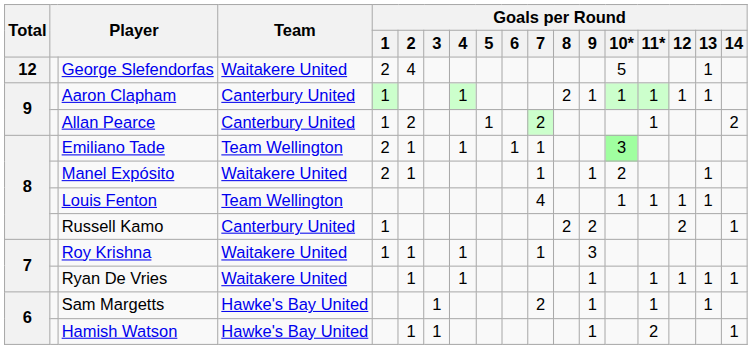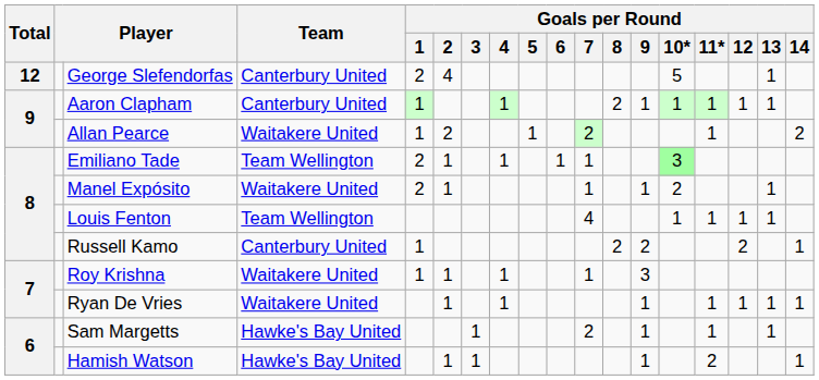 <table class="wikitable" style="text-align:center">
 <tr>
 <th rowspan=2>Total</th>
 <th rowspan=2 colspan=2>Player</th>
 <th rowspan=2>Team</th>
 <th colspan=27>Goals per Round</th>
 </tr>
 <tr>
 <th> 1 </th>
 <th> 2 </th>
 <th> 3 </th>
 <th> 4 </th>
 <th> 5 </th>
 <th> 6 </th>
 <th> 7 </th>
 <th> 8 </th>
 <th> 9 </th>
 <th>10*</th>
 <th>11*</th>
 <th>12</th>
 <th>13</th>
 <th>14</th>
 </tr>
 <tr>
 <th rowspan="1">12</th>
 <td></td>
 <td style="text-align:left;"><a href='#'>George Slefendorfas</a></td>
-<td style="text-align:left;"><a href='#'>Waitakere United</a></td>
+<td style="text-align:left;"><a href='#'>Canterbury United</a></td>
 <td>2</td>
 <td>4</td>
 <td></td>
 <td></td>
 <td></td>
 <td></td>
 <td></td>
 <td></td>
 <td></td>
 <td>5</td>
 <td></td>
 <td></td>
 <td>1</td>
 <td></td>
 </tr>
 <tr>
 <th rowspan="2">9</th>
 <td></td>
 <td style="text-align:left;"><a href='#'>Aaron Clapham</a></td>
 <td style="text-align:left;"><a href='#'>Canterbury United</a></td>
 <td style="background:#ccffcc;">1</td>
 <td></td>
 <td></td>
 <td style="background:#ccffcc;">1</td>
 <td></td>
 <td></td>
 <td></td>
 <td>2</td>
 <td>1</td>
 <td style="background:#ccffcc;">1</td>
 <td style="background:#ccffcc;">1</td>
 <td>1</td>
 <td>1</td>
 <td></td>
 </tr>
 <tr>
 <td></td>
 <td style="text-align:left;"><a href='#'>Allan Pearce</a></td>
-<td style="text-align:left;"><a href='#'>Canterbury United</a></td>
+<td style="text-align:left;"><a href='#'>Waitakere United</a></td>
 <td>1</td>
 <td>2</td>
 <td></td>
 <td></td>
 <td>1</td>
 <td></td>
 <td style="background:#ccffcc;">2</td>
 <td></td>
 <td></td>
 <td></td>
 <td>1</td>
 <td></td>
 <td></td>
 <td>2</td>
 </tr>
 <tr>
 <th rowspan="4">8</th>
 <td></td>
 <td style="text-align:left;"><a href='#'>Emiliano Tade</a></td>
 <td style="text-align:left;"><a href='#'>Team Wellington</a></td>
 <td>2</td>
 <td>1</td>
 <td></td>
 <td>1</td>
 <td></td>
 <td>1</td>
 <td>1</td>
 <td></td>
 <td></td>
 <td style="background:#a0ffa0;">3</td>
 <td></td>
 <td></td>
 <td></td>
 <td></td>
 </tr>
 <tr>
 <td></td>
 <td style="text-align:left;"><a href='#'>Manel Expósito</a></td>
 <td style="text-align:left;"><a href='#'>Waitakere United</a></td>
 <td>2</td>
 <td>1</td>
 <td></td>
 <td></td>
 <td></td>
 <td></td>
 <td>1</td>
 <td></td>
 <td>1</td>
 <td>2</td>
 <td></td>
 <td></td>
 <td>1</td>
 <td></td>
 </tr>
 <tr>
 <td></td>
 <td style="text-align:left;"><a href='#'>Louis Fenton</a></td>
 <td style="text-align:left;"><a href='#'>Team Wellington</a></td>
 <td></td>
 <td></td>
 <td></td>
 <td></td>
 <td></td>
 <td></td>
 <td>4</td>
 <td></td>
 <td></td>
 <td>1</td>
 <td>1</td>
 <td>1</td>
 <td>1</td>
 <td></td>
 </tr>
 <tr>
 <td></td>
 <td style="text-align:left;">Russell Kamo</td>
 <td style="text-align:left;"><a href='#'>Canterbury United</a></td>
 <td>1</td>
 <td></td>
 <td></td>
 <td></td>
 <td></td>
 <td></td>
 <td></td>
 <td>2</td>
 <td>2</td>
 <td></td>
 <td></td>
 <td>2</td>
 <td></td>
 <td>1</td>
 </tr>
 <tr>
 <th rowspan="2">7</th>
 <td></td>
 <td style="text-align:left;"><a href='#'>Roy Krishna</a></td>
 <td style="text-align:left;"><a href='#'>Waitakere United</a></td>
 <td>1</td>
 <td>1</td>
 <td></td>
 <td>1</td>
 <td></td>
 <td></td>
 <td>1</td>
 <td></td>
 <td>3</td>
 <td></td>
 <td></td>
 <td></td>
 <td></td>
 <td></td>
 </tr>
 <tr>
 <td></td>
 <td style="text-align:left;">Ryan De Vries</td>
 <td style="text-align:left;"><a href='#'>Waitakere United</a></td>
 <td></td>
 <td>1</td>
 <td></td>
 <td>1</td>
 <td></td>
 <td></td>
 <td></td>
 <td></td>
 <td>1</td>
 <td></td>
 <td>1</td>
 <td>1</td>
 <td>1</td>
 <td>1</td>
 </tr>
 <tr>
 <th rowspan="2">6</th>
 <td></td>
 <td style="text-align:left;">Sam Margetts</td>
 <td style="text-align:left;"><a href='#'>Hawke's Bay United</a></td>
 <td></td>
 <td></td>
 <td>1</td>
 <td></td>
 <td></td>
 <td></td>
 <td>2</td>
 <td></td>
 <td>1</td>
 <td></td>
 <td>1</td>
 <td></td>
 <td>1</td>
 <td></td>
 </tr>
 <tr>
 <td></td>
 <td style="text-align:left;"><a href='#'>Hamish Watson</a></td>
 <td style="text-align:left;"><a href='#'>Hawke's Bay United</a></td>
 <td></td>
 <td>1</td>
 <td>1</td>
 <td></td>
 <td></td>
 <td></td>
 <td></td>
 <td></td>
 <td>1</td>
 <td></td>
 <td>2</td>
 <td></td>
 <td></td>
 <td>1</td>
 </tr>
 </table>
